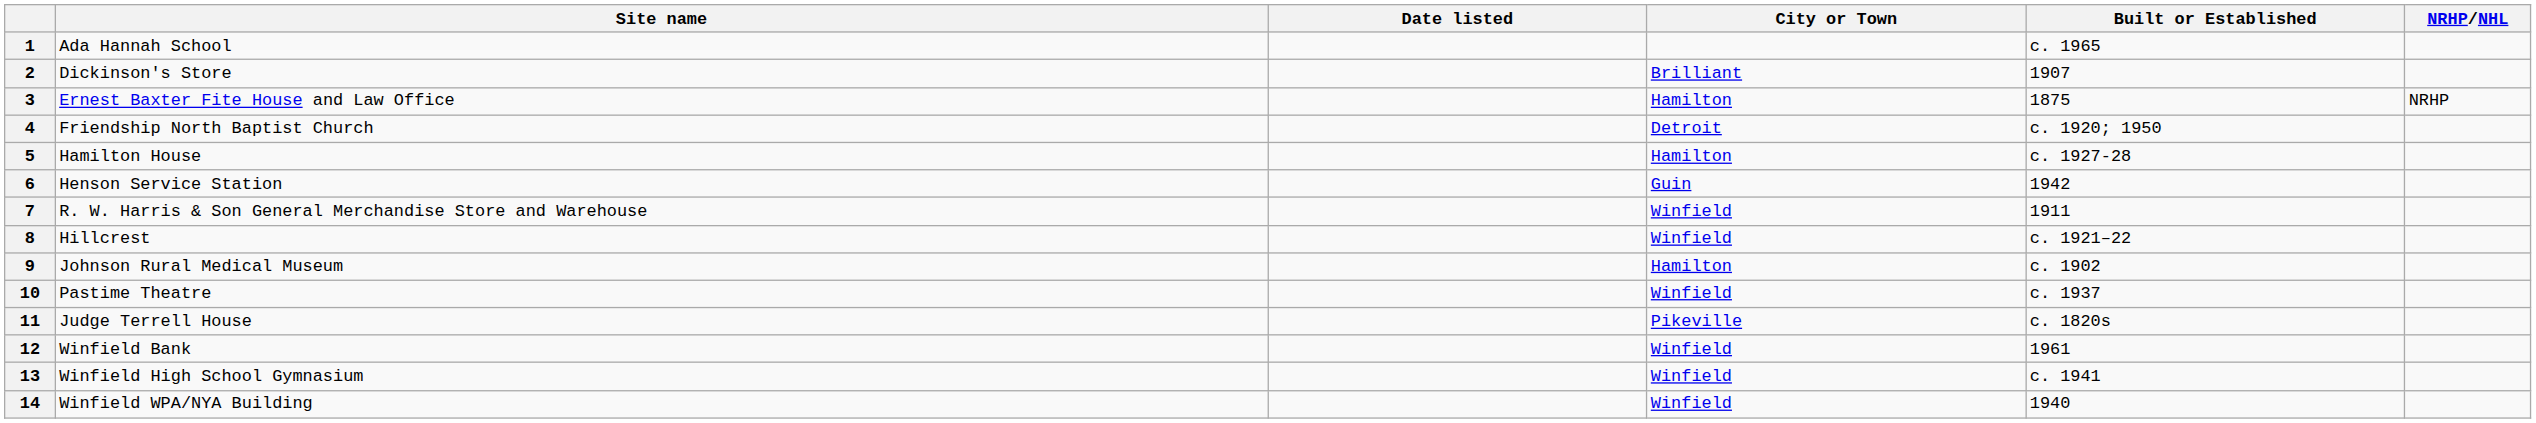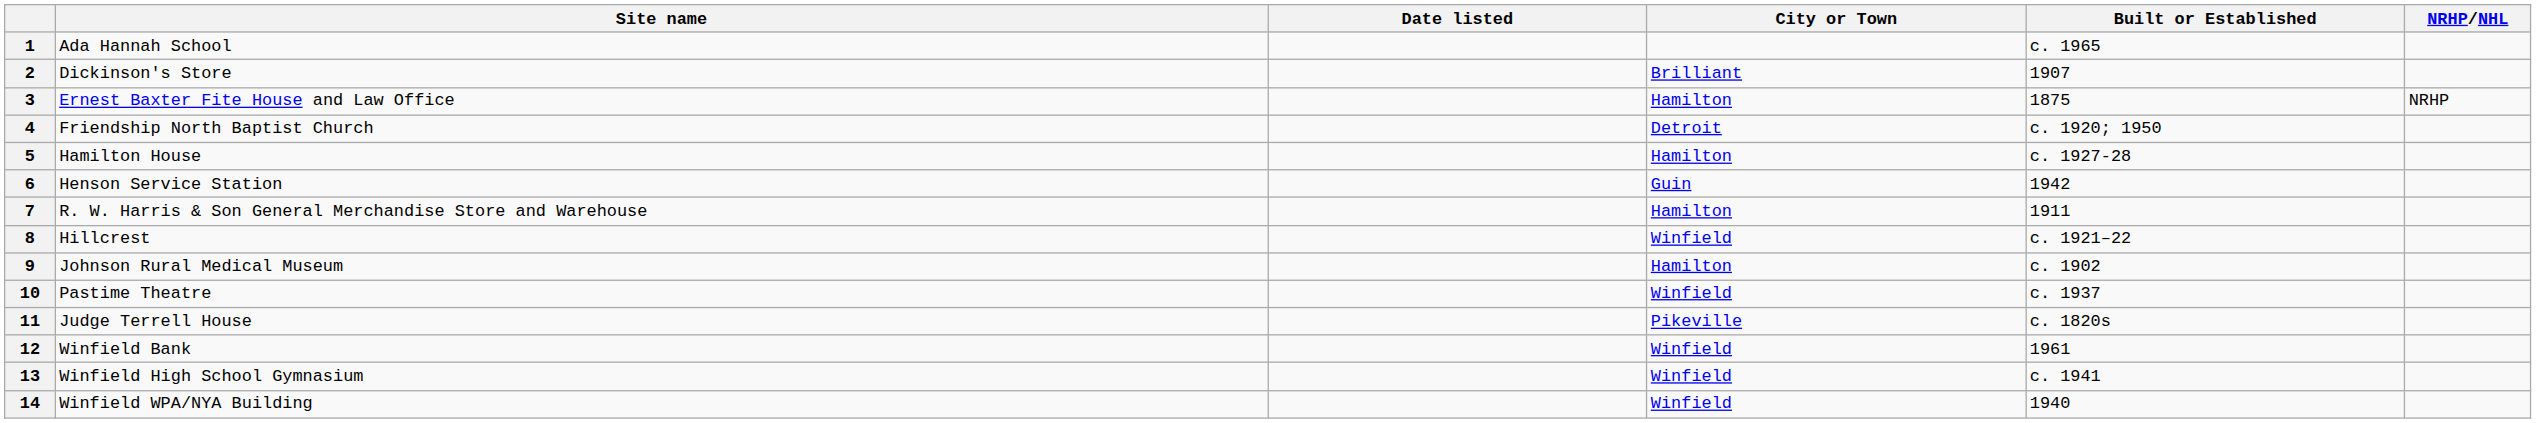 <table class="wikitable" style="width:98%">
 <tr>
 <th width = 2% ></th>
 <th><strong>Site name</strong></th>
 <th width = 15% ><strong>Date listed</strong></th>
 <th width = 15% ><strong>City or Town</strong></th>
 <th width = 15% ><strong>Built or Established</strong></th>
 <th width = 5%  ><strong><a href='#'>NRHP</a>/<a href='#'>NHL</a></strong></th>
 </tr>
 <tr ->
 <th>1</th>
 <td>Ada Hannah School</td>
 <td></td>
 <td></td>
 <td>c. 1965</td>
 <td></td>
 </tr>
 <tr ->
 <th>2</th>
 <td>Dickinson's Store</td>
 <td></td>
 <td><a href='#'>Brilliant</a></td>
 <td>1907</td>
 <td></td>
 </tr>
 <tr ->
 <th>3</th>
 <td><a href='#'>Ernest Baxter Fite House</a> and Law Office</td>
 <td></td>
 <td><a href='#'>Hamilton</a></td>
 <td>1875</td>
 <td>NRHP</td>
 </tr>
 <tr ->
 <th>4</th>
 <td>Friendship North Baptist Church</td>
 <td></td>
 <td><a href='#'>Detroit</a></td>
 <td>c. 1920; 1950</td>
 <td></td>
 </tr>
 <tr ->
 <th>5</th>
 <td>Hamilton House</td>
 <td></td>
 <td><a href='#'>Hamilton</a></td>
 <td>c. 1927-28</td>
 <td></td>
 </tr>
 <tr ->
 <th>6</th>
 <td>Henson Service Station</td>
 <td></td>
 <td><a href='#'>Guin</a></td>
 <td>1942</td>
 <td></td>
 </tr>
 <tr ->
 <th>7</th>
 <td>R. W. Harris & Son General Merchandise Store and Warehouse</td>
 <td></td>
-<td><a href='#'>Winfield</a></td>
+<td><a href='#'>Hamilton</a></td>
 <td>1911</td>
 <td></td>
 </tr>
 <tr ->
 <th>8</th>
 <td>Hillcrest</td>
 <td></td>
 <td><a href='#'>Winfield</a></td>
 <td>c. 1921–22</td>
 <td></td>
 </tr>
 <tr ->
 <th>9</th>
 <td>Johnson Rural Medical Museum</td>
 <td></td>
 <td><a href='#'>Hamilton</a></td>
 <td>c. 1902</td>
 <td></td>
 </tr>
 <tr ->
 <th>10</th>
 <td>Pastime Theatre</td>
 <td></td>
 <td><a href='#'>Winfield</a></td>
 <td>c. 1937</td>
 <td></td>
 </tr>
 <tr ->
 <th>11</th>
 <td>Judge Terrell House</td>
 <td></td>
 <td><a href='#'>Pikeville</a></td>
 <td>c. 1820s</td>
 <td></td>
 </tr>
 <tr ->
 <th>12</th>
 <td>Winfield Bank</td>
 <td></td>
 <td><a href='#'>Winfield</a></td>
 <td>1961</td>
 <td></td>
 </tr>
 <tr ->
 <th>13</th>
 <td>Winfield High School Gymnasium</td>
 <td></td>
 <td><a href='#'>Winfield</a></td>
 <td>c. 1941</td>
 <td></td>
 </tr>
 <tr ->
 <th>14</th>
 <td>Winfield WPA/NYA Building</td>
 <td></td>
 <td><a href='#'>Winfield</a></td>
 <td>1940</td>
 <td></td>
 </tr>
 </table>
